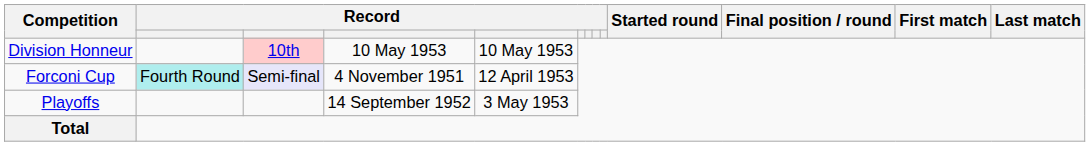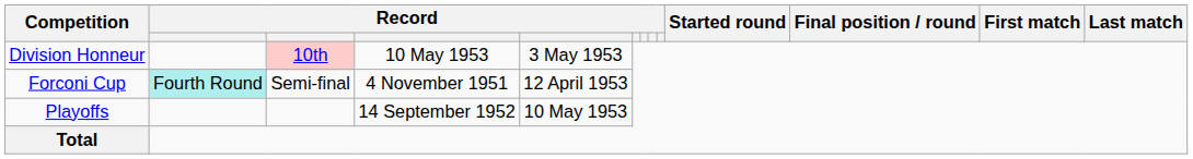 <table class="wikitable" style="text-align: center">
 <tr>
 <th rowspan=2>Competition</th>
 <th colspan=8>Record</th>
 <th rowspan=2>Started round</th>
 <th rowspan=2>Final position / round</th>
 <th rowspan=2>First match</th>
 <th rowspan=2>Last match</th>
 </tr>
 <tr>
 <th></th>
 <th></th>
 <th></th>
 <th></th>
 <th></th>
 <th></th>
 <th></th>
 <th></th>
 </tr>
 <tr>
 <td><a href='#'>Division Honneur</a><br></td>
 <td></td>
 <td style="background:#FFCCCC;"><a href='#'>10th</a></td>
 <td>10 May 1953</td>
-<td>10 May 1953</td>
+<td>3 May 1953</td>
 </tr>
 <tr>
 <td><a href='#'>Forconi Cup</a><br></td>
 <td style="background: paleturquoise;">Fourth Round</td>
-<td style="background: lavender;">Semi-final</td>
+<td>Semi-final</td>
 <td>4 November 1951</td>
 <td>12 April 1953</td>
 </tr>
 <tr>
 <td><a href='#'>Playoffs</a><br></td>
 <td></td>
 <td></td>
 <td>14 September 1952</td>
-<td>3 May 1953</td>
+<td>10 May 1953</td>
 </tr>
 <tr>
 <th>Total<br></th>
 </tr>
 </table>
